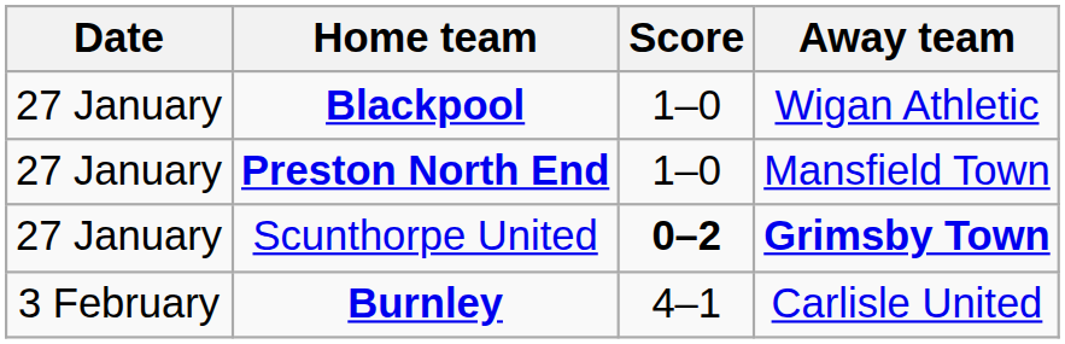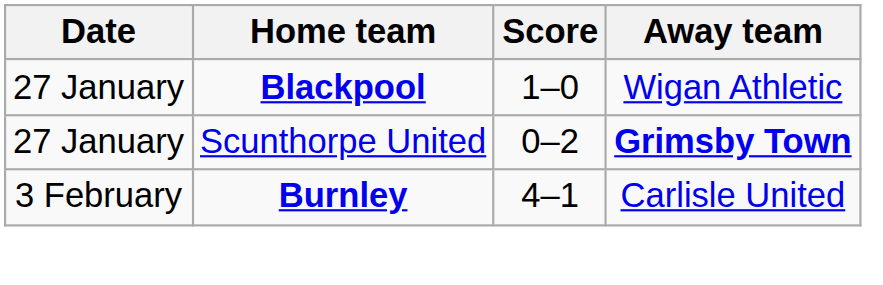 <table class="wikitable" style="text-align: center">
 <tr>
 <th>Date</th>
 <th>Home team</th>
 <th>Score</th>
 <th>Away team</th>
 </tr>
 <tr>
 <td>27 January</td>
 <td><strong><a href='#'>Blackpool</a></strong></td>
 <td>1–0</td>
 <td><a href='#'>Wigan Athletic</a></td>
 </tr>
 <tr>
 <td>27 January</td>
-<td><strong><a href='#'>Preston North End</a></strong></td>
-<td>1–0</td>
-<td><a href='#'>Mansfield Town</a></td>
-</tr>
-<tr>
-<td>27 January</td>
 <td><a href='#'>Scunthorpe United</a></td>
-<td><strong>0–2</strong></td>
+<td>0–2</td>
 <td><strong><a href='#'>Grimsby Town</a></strong></td>
 </tr>
 <tr>
 <td>3 February</td>
 <td><strong><a href='#'>Burnley</a></strong></td>
 <td>4–1</td>
 <td><a href='#'>Carlisle United</a></td>
 </tr>
 </table>
